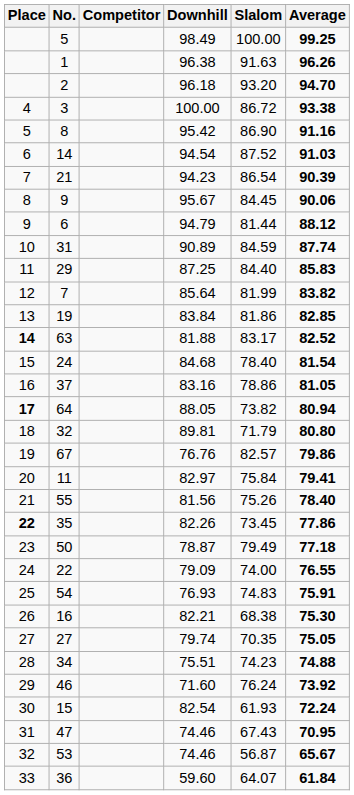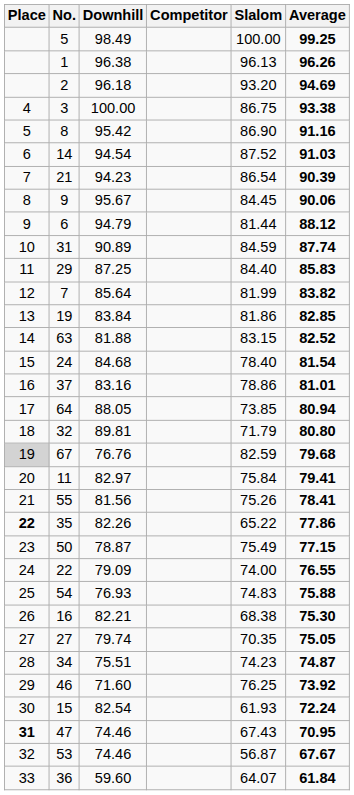 <table class=wikitable style="text-align:center">
 <tr>
 <th>Place</th>
 <th>No.</th>
+<th>Downhill</th>
 <th>Competitor</th>
-<th>Downhill</th>
 <th>Slalom</th>
 <th>Average</th>
 </tr>
 <tr>
 <td></td>
 <td>5</td>
+<td>98.49</td>
 <td align=left></td>
-<td>98.49</td>
 <td>100.00</td>
 <td><strong>99.25</strong></td>
 </tr>
 <tr>
 <td></td>
 <td>1</td>
+<td>96.38</td>
 <td align=left></td>
-<td>96.38</td>
-<td>91.63</td>
+<td>96.13</td>
 <td><strong>96.26</strong></td>
 </tr>
 <tr>
 <td></td>
 <td>2</td>
+<td>96.18</td>
 <td align=left></td>
-<td>96.18</td>
 <td>93.20</td>
-<td><strong>94.70</strong></td>
+<td><strong>94.69</strong></td>
 </tr>
 <tr>
 <td>4</td>
 <td>3</td>
+<td>100.00</td>
 <td align=left></td>
-<td>100.00</td>
-<td>86.72</td>
+<td>86.75</td>
 <td><strong>93.38</strong></td>
 </tr>
 <tr>
 <td>5</td>
 <td>8</td>
+<td>95.42</td>
 <td align=left></td>
-<td>95.42</td>
 <td>86.90</td>
 <td><strong>91.16</strong></td>
 </tr>
 <tr>
 <td>6</td>
 <td>14</td>
+<td>94.54</td>
 <td align=left></td>
-<td>94.54</td>
 <td>87.52</td>
 <td><strong>91.03</strong></td>
 </tr>
 <tr>
 <td>7</td>
 <td>21</td>
+<td>94.23</td>
 <td align=left></td>
-<td>94.23</td>
 <td>86.54</td>
 <td><strong>90.39</strong></td>
 </tr>
 <tr>
 <td>8</td>
 <td>9</td>
+<td>95.67</td>
 <td align=left></td>
-<td>95.67</td>
 <td>84.45</td>
 <td><strong>90.06</strong></td>
 </tr>
 <tr>
 <td>9</td>
 <td>6</td>
+<td>94.79</td>
 <td align=left></td>
-<td>94.79</td>
 <td>81.44</td>
 <td><strong>88.12</strong></td>
 </tr>
 <tr>
 <td>10</td>
 <td>31</td>
+<td>90.89</td>
 <td align=left></td>
-<td>90.89</td>
 <td>84.59</td>
 <td><strong>87.74</strong></td>
 </tr>
 <tr>
 <td>11</td>
 <td>29</td>
+<td>87.25</td>
 <td align=left></td>
-<td>87.25</td>
 <td>84.40</td>
 <td><strong>85.83</strong></td>
 </tr>
 <tr>
 <td>12</td>
 <td>7</td>
+<td>85.64</td>
 <td align=left></td>
-<td>85.64</td>
 <td>81.99</td>
 <td><strong>83.82</strong></td>
 </tr>
 <tr>
 <td>13</td>
 <td>19</td>
+<td>83.84</td>
 <td align=left></td>
-<td>83.84</td>
 <td>81.86</td>
 <td><strong>82.85</strong></td>
 </tr>
 <tr>
-<td><strong>14</strong></td>
+<td>14</td>
 <td>63</td>
+<td>81.88</td>
 <td align=left></td>
-<td>81.88</td>
-<td>83.17</td>
+<td>83.15</td>
 <td><strong>82.52</strong></td>
 </tr>
 <tr>
 <td>15</td>
 <td>24</td>
+<td>84.68</td>
 <td align=left></td>
-<td>84.68</td>
 <td>78.40</td>
 <td><strong>81.54</strong></td>
 </tr>
 <tr>
 <td>16</td>
 <td>37</td>
+<td>83.16</td>
 <td align=left></td>
-<td>83.16</td>
 <td>78.86</td>
-<td><strong>81.05</strong></td>
+<td><strong>81.01</strong></td>
 </tr>
 <tr>
-<td><strong>17</strong></td>
+<td>17</td>
 <td>64</td>
+<td>88.05</td>
 <td align=left></td>
-<td>88.05</td>
-<td>73.82</td>
+<td>73.85</td>
 <td><strong>80.94</strong></td>
 </tr>
 <tr>
 <td>18</td>
 <td>32</td>
+<td>89.81</td>
 <td align=left></td>
-<td>89.81</td>
 <td>71.79</td>
 <td><strong>80.80</strong></td>
 </tr>
 <tr>
-<td>19</td>
+<td style="background: lightgrey;">19</td>
 <td>67</td>
+<td>76.76</td>
 <td align=left></td>
-<td>76.76</td>
-<td>82.57</td>
-<td><strong>79.86</strong></td>
+<td>82.59</td>
+<td><strong>79.68</strong></td>
 </tr>
 <tr>
 <td>20</td>
 <td>11</td>
+<td>82.97</td>
 <td align=left></td>
-<td>82.97</td>
 <td>75.84</td>
 <td><strong>79.41</strong></td>
 </tr>
 <tr>
 <td>21</td>
 <td>55</td>
+<td>81.56</td>
 <td align=left></td>
-<td>81.56</td>
 <td>75.26</td>
-<td><strong>78.40</strong></td>
+<td><strong>78.41</strong></td>
 </tr>
 <tr>
 <td><strong>22</strong></td>
 <td>35</td>
+<td>82.26</td>
 <td align=left></td>
-<td>82.26</td>
-<td>73.45</td>
+<td>65.22</td>
 <td><strong>77.86</strong></td>
 </tr>
 <tr>
 <td>23</td>
 <td>50</td>
+<td>78.87</td>
 <td align=left></td>
-<td>78.87</td>
-<td>79.49</td>
-<td><strong>77.18</strong></td>
+<td>75.49</td>
+<td><strong>77.15</strong></td>
 </tr>
 <tr>
 <td>24</td>
 <td>22</td>
+<td>79.09</td>
 <td align=left></td>
-<td>79.09</td>
 <td>74.00</td>
 <td><strong>76.55</strong></td>
 </tr>
 <tr>
 <td>25</td>
 <td>54</td>
+<td>76.93</td>
 <td align=left></td>
-<td>76.93</td>
 <td>74.83</td>
-<td><strong>75.91</strong></td>
+<td><strong>75.88</strong></td>
 </tr>
 <tr>
 <td>26</td>
 <td>16</td>
+<td>82.21</td>
 <td align=left></td>
-<td>82.21</td>
 <td>68.38</td>
 <td><strong>75.30</strong></td>
 </tr>
 <tr>
 <td>27</td>
 <td>27</td>
+<td>79.74</td>
 <td align=left></td>
-<td>79.74</td>
 <td>70.35</td>
 <td><strong>75.05</strong></td>
 </tr>
 <tr>
 <td>28</td>
 <td>34</td>
+<td>75.51</td>
 <td align=left></td>
-<td>75.51</td>
 <td>74.23</td>
-<td><strong>74.88</strong></td>
+<td><strong>74.87</strong></td>
 </tr>
 <tr>
 <td>29</td>
 <td>46</td>
+<td>71.60</td>
 <td align=left></td>
-<td>71.60</td>
-<td>76.24</td>
+<td>76.25</td>
 <td><strong>73.92</strong></td>
 </tr>
 <tr>
 <td>30</td>
 <td>15</td>
+<td>82.54</td>
 <td align=left></td>
-<td>82.54</td>
 <td>61.93</td>
 <td><strong>72.24</strong></td>
 </tr>
 <tr>
-<td>31</td>
+<td><strong>31</strong></td>
 <td>47</td>
+<td>74.46</td>
 <td align=left></td>
-<td>74.46</td>
 <td>67.43</td>
 <td><strong>70.95</strong></td>
 </tr>
 <tr>
 <td>32</td>
 <td>53</td>
+<td>74.46</td>
 <td align=left></td>
-<td>74.46</td>
 <td>56.87</td>
-<td><strong>65.67</strong></td>
+<td><strong>67.67</strong></td>
 </tr>
 <tr>
 <td>33</td>
 <td>36</td>
+<td>59.60</td>
 <td align=left></td>
-<td>59.60</td>
 <td>64.07</td>
 <td><strong>61.84</strong></td>
 </tr>
 </table>
